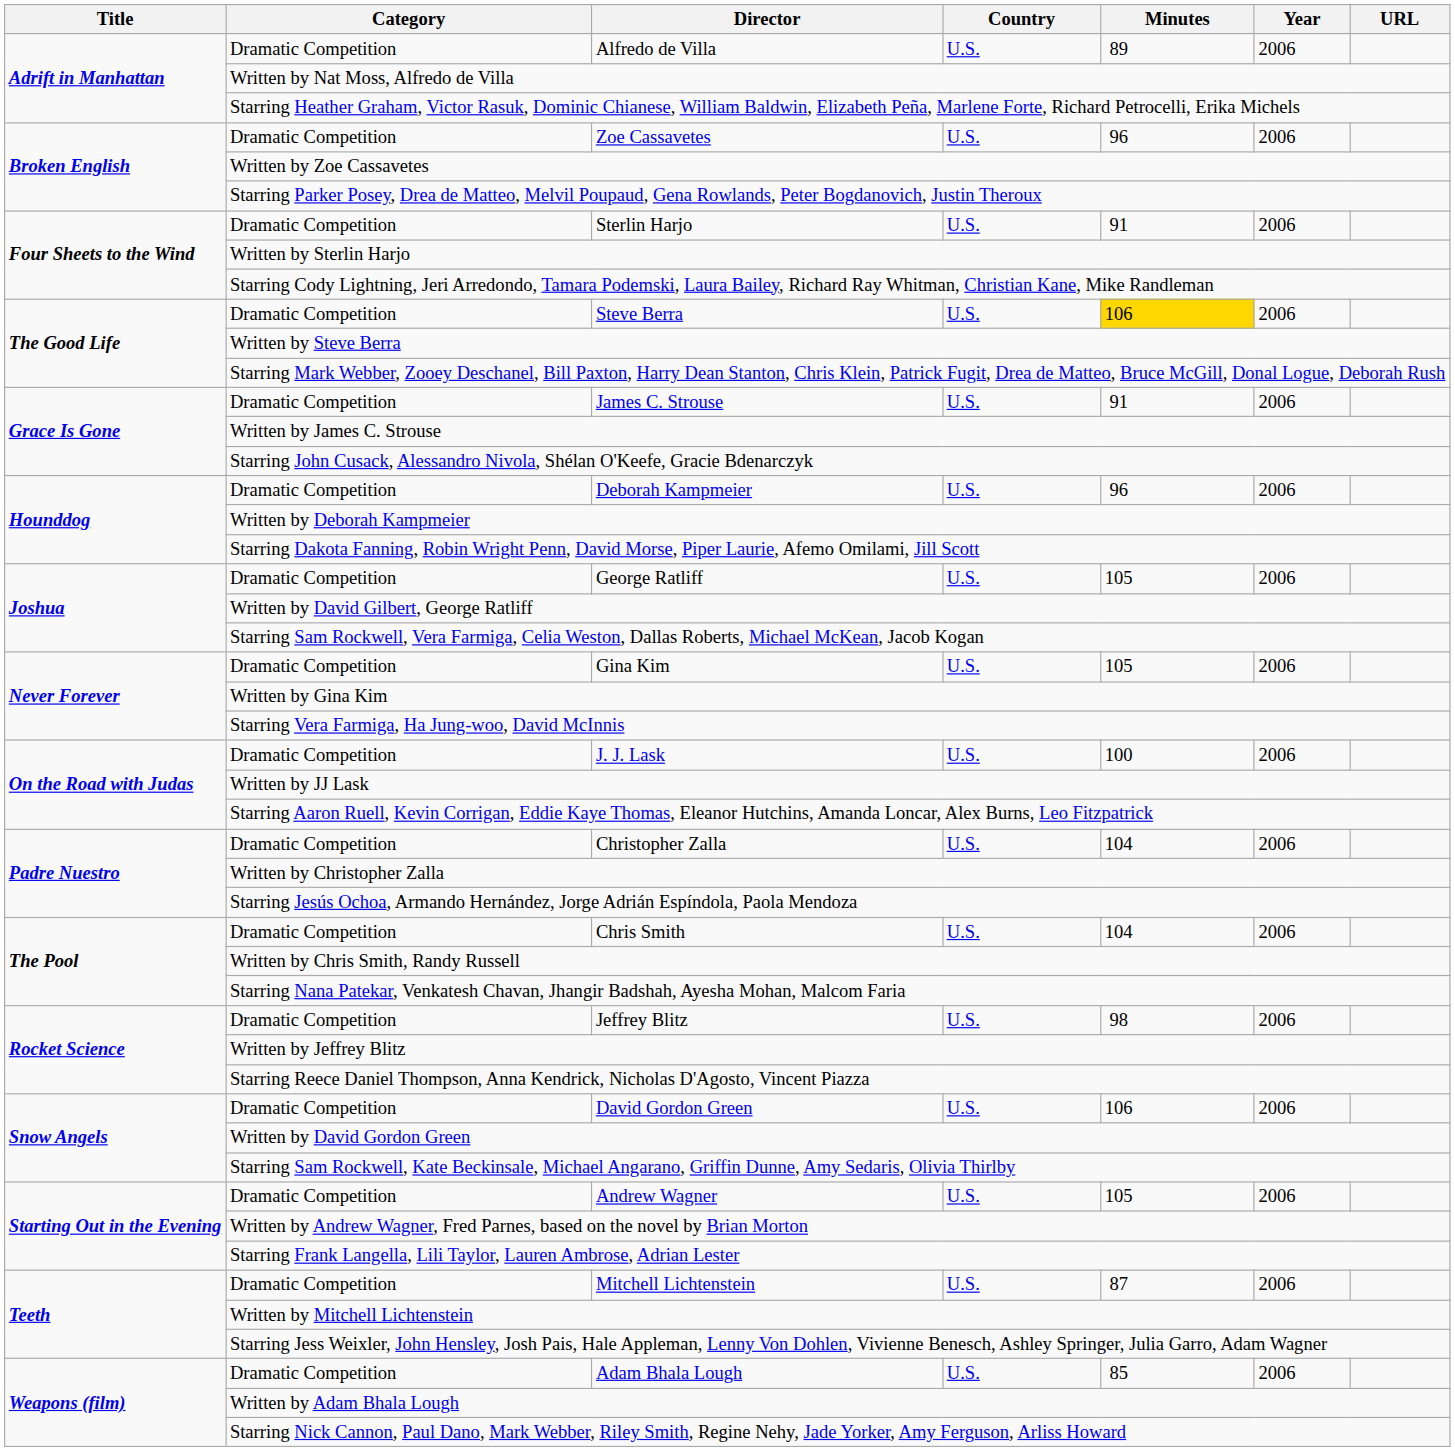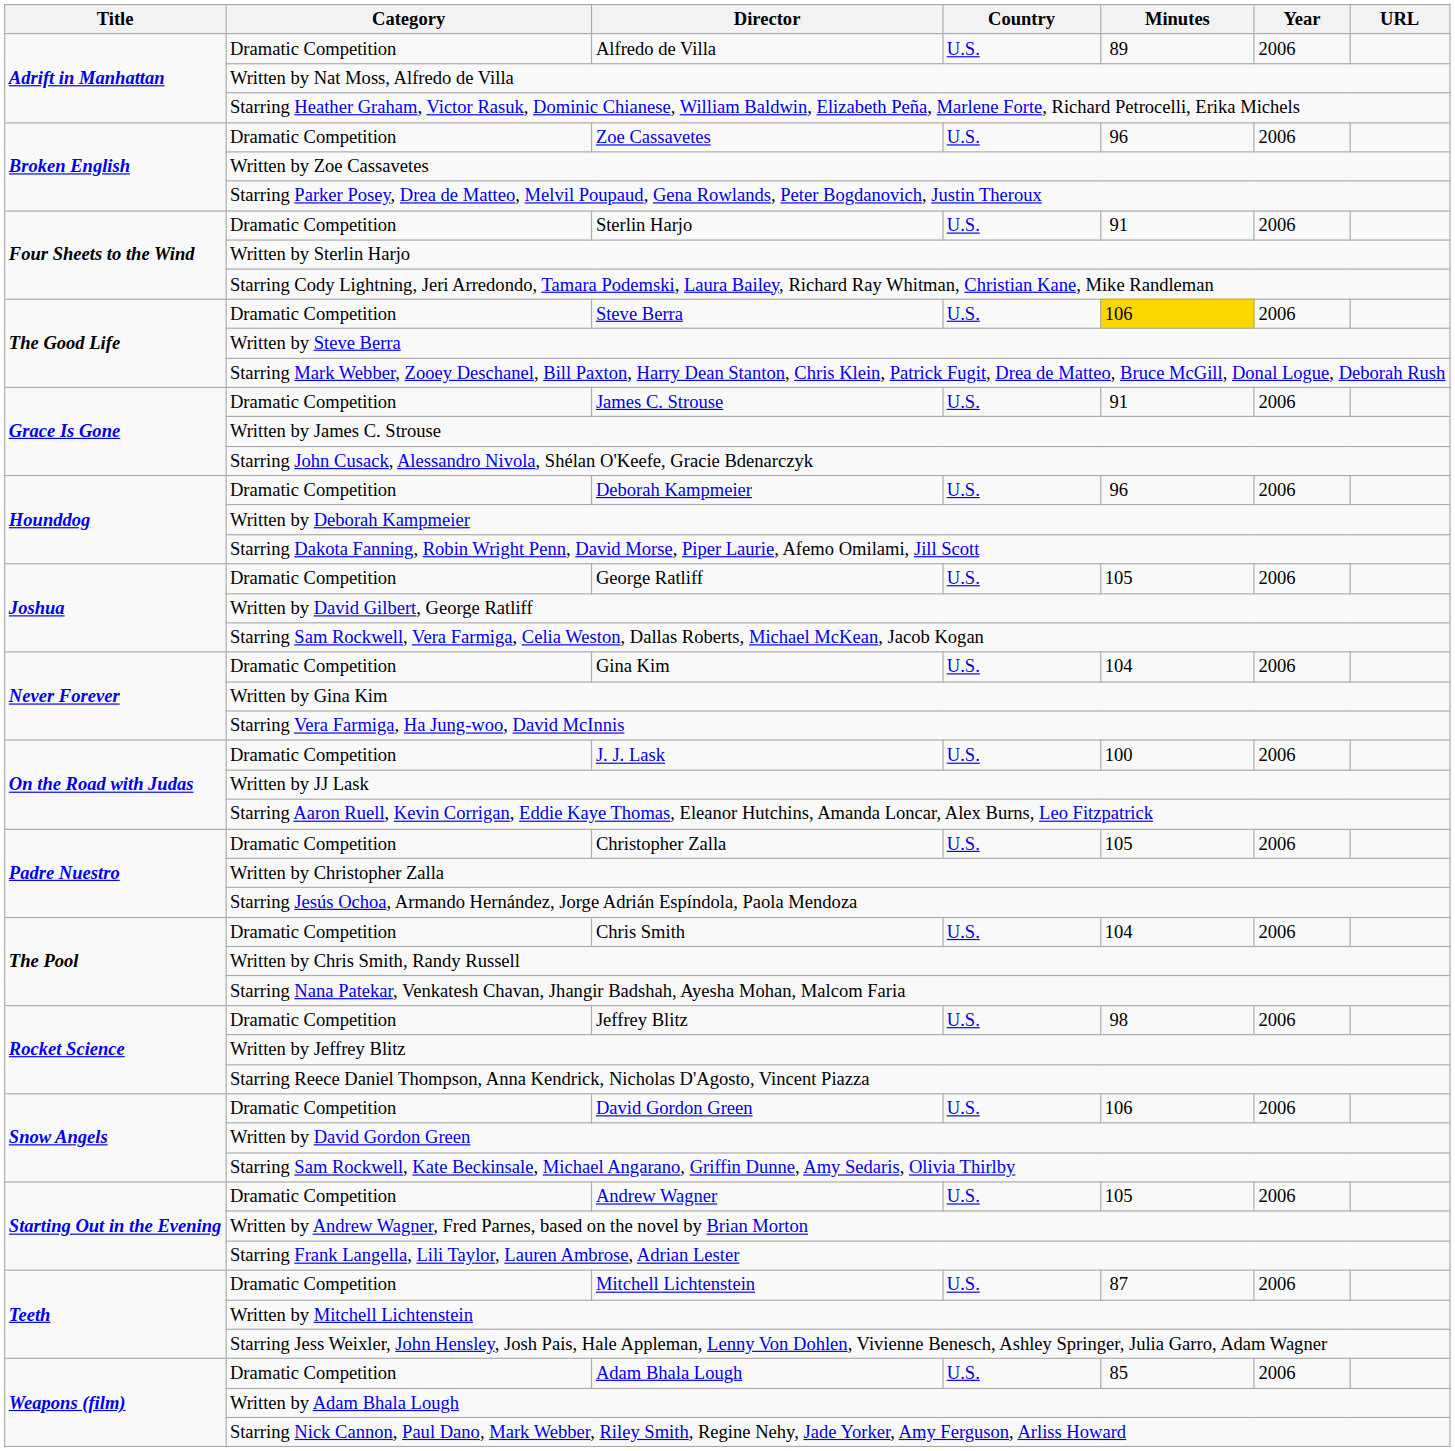 <table class="wikitable" style="text-align:left">
 <tr bgcolor="#ffffff">
 <th>Title</th>
 <th>Category</th>
 <th>Director</th>
 <th>Country</th>
 <th>Minutes</th>
 <th>Year</th>
 <th>URL</th>
 </tr>
 <tr>
 <td rowspan="3"><strong><em><a href='#'>Adrift in Manhattan</a></em></strong></td>
 <td>Dramatic Competition</td>
 <td>Alfredo de Villa</td>
 <td><a href='#'>U.S.</a></td>
 <td> 89</td>
 <td>2006</td>
 <td> </td>
 </tr>
 <tr>
 <td colspan="6">Written by Nat Moss, Alfredo de Villa</td>
 </tr>
 <tr>
 <td colspan="6">Starring <a href='#'>Heather Graham</a>, <a href='#'>Victor Rasuk</a>, <a href='#'>Dominic Chianese</a>, <a href='#'>William Baldwin</a>, <a href='#'>Elizabeth Peña</a>, <a href='#'>Marlene Forte</a>, Richard Petrocelli, Erika Michels</td>
 </tr>
 <tr>
 <td rowspan="3"><strong><em><a href='#'>Broken English</a></em></strong></td>
 <td>Dramatic Competition</td>
 <td><a href='#'>Zoe Cassavetes</a></td>
 <td><a href='#'>U.S.</a></td>
 <td> 96</td>
 <td>2006</td>
 <td> </td>
 </tr>
 <tr>
 <td colspan="6">Written by Zoe Cassavetes</td>
 </tr>
 <tr>
 <td colspan="6">Starring <a href='#'>Parker Posey</a>, <a href='#'>Drea de Matteo</a>, <a href='#'>Melvil Poupaud</a>, <a href='#'>Gena Rowlands</a>, <a href='#'>Peter Bogdanovich</a>, <a href='#'>Justin Theroux</a></td>
 </tr>
 <tr>
 <td rowspan="3"><strong><em>Four Sheets to the Wind</em></strong></td>
 <td>Dramatic Competition</td>
 <td>Sterlin Harjo</td>
 <td><a href='#'>U.S.</a></td>
 <td> 91</td>
 <td>2006</td>
 <td> </td>
 </tr>
 <tr>
 <td colspan="6">Written by Sterlin Harjo</td>
 </tr>
 <tr>
 <td colspan="6">Starring Cody Lightning, Jeri Arredondo, <a href='#'>Tamara Podemski</a>, <a href='#'>Laura Bailey</a>, Richard Ray Whitman, <a href='#'>Christian Kane</a>, Mike Randleman</td>
 </tr>
 <tr>
 <td rowspan="3"><strong><em>The Good Life</em></strong></td>
 <td>Dramatic Competition</td>
 <td><a href='#'>Steve Berra</a></td>
 <td><a href='#'>U.S.</a></td>
 <td style="background: gold;">106</td>
 <td>2006</td>
 <td> </td>
 </tr>
 <tr>
 <td colspan="6">Written by <a href='#'>Steve Berra</a></td>
 </tr>
 <tr>
 <td colspan="6">Starring <a href='#'>Mark Webber</a>, <a href='#'>Zooey Deschanel</a>, <a href='#'>Bill Paxton</a>, <a href='#'>Harry Dean Stanton</a>, <a href='#'>Chris Klein</a>, <a href='#'>Patrick Fugit</a>, <a href='#'>Drea de Matteo</a>, <a href='#'>Bruce McGill</a>, <a href='#'>Donal Logue</a>, <a href='#'>Deborah Rush</a></td>
 </tr>
 <tr>
 <td rowspan="3"><strong><em><a href='#'>Grace Is Gone</a></em></strong></td>
 <td>Dramatic Competition</td>
 <td><a href='#'>James C. Strouse</a></td>
 <td><a href='#'>U.S.</a></td>
 <td> 91</td>
 <td>2006</td>
 <td> </td>
 </tr>
 <tr>
 <td colspan="6">Written by James C. Strouse</td>
 </tr>
 <tr>
 <td colspan="6">Starring <a href='#'>John Cusack</a>, <a href='#'>Alessandro Nivola</a>, Shélan O'Keefe, Gracie Bdenarczyk</td>
 </tr>
 <tr>
 <td rowspan="3"><strong><em><a href='#'>Hounddog</a></em></strong></td>
 <td>Dramatic Competition</td>
 <td><a href='#'>Deborah Kampmeier</a></td>
 <td><a href='#'>U.S.</a></td>
 <td> 96</td>
 <td>2006</td>
 <td> </td>
 </tr>
 <tr>
 <td colspan="6">Written by <a href='#'>Deborah Kampmeier</a></td>
 </tr>
 <tr>
 <td colspan="6">Starring <a href='#'>Dakota Fanning</a>, <a href='#'>Robin Wright Penn</a>, <a href='#'>David Morse</a>, <a href='#'>Piper Laurie</a>, Afemo Omilami, <a href='#'>Jill Scott</a></td>
 </tr>
 <tr>
 <td rowspan="3"><strong><em><a href='#'>Joshua</a></em></strong></td>
 <td>Dramatic Competition</td>
 <td>George Ratliff</td>
 <td><a href='#'>U.S.</a></td>
 <td>105</td>
 <td>2006</td>
 <td> </td>
 </tr>
 <tr>
 <td colspan="6">Written by <a href='#'>David Gilbert</a>, George Ratliff</td>
 </tr>
 <tr>
 <td colspan="6">Starring <a href='#'>Sam Rockwell</a>, <a href='#'>Vera Farmiga</a>, <a href='#'>Celia Weston</a>, Dallas Roberts, <a href='#'>Michael McKean</a>, Jacob Kogan</td>
 </tr>
 <tr>
 <td rowspan="3"><strong><em><a href='#'>Never Forever</a></em></strong></td>
 <td>Dramatic Competition</td>
 <td>Gina Kim</td>
 <td><a href='#'>U.S.</a></td>
-<td>105</td>
+<td>104</td>
 <td>2006</td>
 <td> </td>
 </tr>
 <tr>
 <td colspan="6">Written by Gina Kim</td>
 </tr>
 <tr>
 <td colspan="6">Starring <a href='#'>Vera Farmiga</a>, <a href='#'>Ha Jung-woo</a>, <a href='#'>David McInnis</a></td>
 </tr>
 <tr>
 <td rowspan="3"><strong><em><a href='#'>On the Road with Judas</a></em></strong></td>
 <td>Dramatic Competition</td>
 <td><a href='#'>J. J. Lask</a></td>
 <td><a href='#'>U.S.</a></td>
 <td>100</td>
 <td>2006</td>
 <td> </td>
 </tr>
 <tr>
 <td colspan="6">Written by JJ Lask</td>
 </tr>
 <tr>
 <td colspan="6">Starring <a href='#'>Aaron Ruell</a>, <a href='#'>Kevin Corrigan</a>, <a href='#'>Eddie Kaye Thomas</a>, Eleanor Hutchins, Amanda Loncar, Alex Burns, <a href='#'>Leo Fitzpatrick</a></td>
 </tr>
 <tr>
 <td rowspan="3"><strong><em><a href='#'>Padre Nuestro</a></em></strong></td>
 <td>Dramatic Competition</td>
 <td>Christopher Zalla</td>
 <td><a href='#'>U.S.</a></td>
-<td>104</td>
+<td>105</td>
 <td>2006</td>
 <td> </td>
 </tr>
 <tr>
 <td colspan="6">Written by Christopher Zalla</td>
 </tr>
 <tr>
 <td colspan="6">Starring <a href='#'>Jesús Ochoa</a>, Armando Hernández, Jorge Adrián Espíndola, Paola Mendoza</td>
 </tr>
 <tr>
 <td rowspan="3"><strong><em>The Pool</em></strong></td>
 <td>Dramatic Competition</td>
 <td>Chris Smith</td>
 <td><a href='#'>U.S.</a></td>
 <td>104</td>
 <td>2006</td>
 <td> </td>
 </tr>
 <tr>
 <td colspan="6">Written by Chris Smith, Randy Russell</td>
 </tr>
 <tr>
 <td colspan="6">Starring <a href='#'>Nana Patekar</a>, Venkatesh Chavan, Jhangir Badshah, Ayesha Mohan, Malcom Faria</td>
 </tr>
 <tr>
 <td rowspan="3"><strong><em><a href='#'>Rocket Science</a></em></strong></td>
 <td>Dramatic Competition</td>
 <td>Jeffrey Blitz</td>
 <td><a href='#'>U.S.</a></td>
 <td> 98</td>
 <td>2006</td>
 <td> </td>
 </tr>
 <tr>
 <td colspan="6">Written by Jeffrey Blitz</td>
 </tr>
 <tr>
 <td colspan="6">Starring Reece Daniel Thompson, Anna Kendrick, Nicholas D'Agosto, Vincent Piazza</td>
 </tr>
 <tr>
 <td rowspan="3"><strong><em><a href='#'>Snow Angels</a></em></strong></td>
 <td>Dramatic Competition</td>
 <td><a href='#'>David Gordon Green</a></td>
 <td><a href='#'>U.S.</a></td>
 <td>106</td>
 <td>2006</td>
 <td> </td>
 </tr>
 <tr>
 <td colspan="6">Written by <a href='#'>David Gordon Green</a></td>
 </tr>
 <tr>
 <td colspan="6">Starring <a href='#'>Sam Rockwell</a>, <a href='#'>Kate Beckinsale</a>, <a href='#'>Michael Angarano</a>, <a href='#'>Griffin Dunne</a>, <a href='#'>Amy Sedaris</a>, <a href='#'>Olivia Thirlby</a></td>
 </tr>
 <tr>
 <td rowspan="3"><strong><em><a href='#'>Starting Out in the Evening</a></em></strong></td>
 <td>Dramatic Competition</td>
 <td><a href='#'>Andrew Wagner</a></td>
 <td><a href='#'>U.S.</a></td>
 <td>105</td>
 <td>2006</td>
 <td> </td>
 </tr>
 <tr>
 <td colspan="6">Written by <a href='#'>Andrew Wagner</a>, Fred Parnes, based on the novel by <a href='#'>Brian Morton</a></td>
 </tr>
 <tr>
 <td colspan="6">Starring <a href='#'>Frank Langella</a>, <a href='#'>Lili Taylor</a>, <a href='#'>Lauren Ambrose</a>, <a href='#'>Adrian Lester</a></td>
 </tr>
 <tr>
 <td rowspan="3"><strong><em><a href='#'>Teeth</a></em></strong></td>
 <td>Dramatic Competition</td>
 <td><a href='#'>Mitchell Lichtenstein</a></td>
 <td><a href='#'>U.S.</a></td>
 <td> 87</td>
 <td>2006</td>
 <td> </td>
 </tr>
 <tr>
 <td colspan="6">Written by <a href='#'>Mitchell Lichtenstein</a></td>
 </tr>
 <tr>
 <td colspan="6">Starring Jess Weixler, <a href='#'>John Hensley</a>, Josh Pais, Hale Appleman, <a href='#'>Lenny Von Dohlen</a>, Vivienne Benesch, Ashley Springer, Julia Garro, Adam Wagner</td>
 </tr>
 <tr>
 <td rowspan="3"><strong><em><a href='#'>Weapons (film)</a></em></strong></td>
 <td>Dramatic Competition</td>
 <td><a href='#'>Adam Bhala Lough</a></td>
 <td><a href='#'>U.S.</a></td>
 <td> 85</td>
 <td>2006</td>
 <td> </td>
 </tr>
 <tr>
 <td colspan="6">Written by <a href='#'>Adam Bhala Lough</a></td>
 </tr>
 <tr>
 <td colspan="6">Starring <a href='#'>Nick Cannon</a>, <a href='#'>Paul Dano</a>, <a href='#'>Mark Webber</a>, <a href='#'>Riley Smith</a>, Regine Nehy, <a href='#'>Jade Yorker</a>, <a href='#'>Amy Ferguson</a>, <a href='#'>Arliss Howard</a></td>
 </tr>
 </table>
